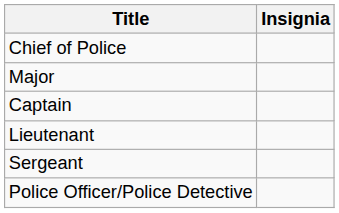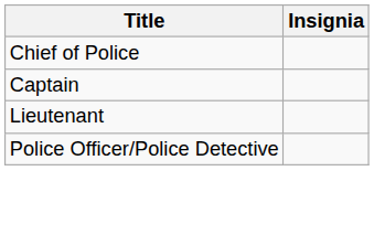 <table border="1" cellspacing="0" cellpadding="5" style="border-collapse:collapse;" class="wikitable">
 <tr>
 <th>Title</th>
 <th>Insignia</th>
 </tr>
 <tr>
 <td>Chief of Police</td>
-<td></td>
-</tr>
-<tr>
-<td>Major</td>
 <td></td>
 </tr>
 <tr>
 <td>Captain</td>
 <td></td>
 </tr>
 <tr>
 <td>Lieutenant</td>
 <td></td>
 </tr>
 <tr>
-<td>Sergeant</td>
-<td></td>
-</tr>
-<tr>
 <td>Police Officer/Police Detective</td>
 <td></td>
 </tr>
 </table>
